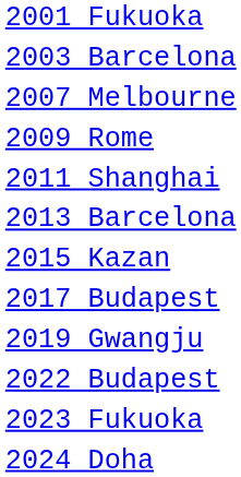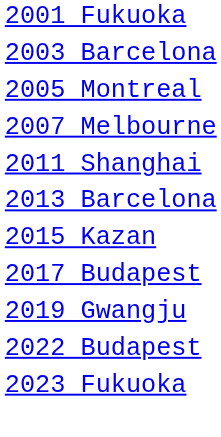 <table>
 <tr>
 <td><a href='#'>2001 Fukuoka</a></td>
 <td></td>
 <td></td>
 <td></td>
 </tr>
 <tr>
 <td><a href='#'>2003 Barcelona</a></td>
 <td></td>
 <td></td>
 <td></td>
 </tr>
 <tr>
-<td><a href='#'>2007 Melbourne</a></td>
+<td><a href='#'>2005 Montreal</a></td>
 <td></td>
 <td></td>
 <td></td>
 </tr>
 <tr>
-<td><a href='#'>2009 Rome</a></td>
+<td><a href='#'>2007 Melbourne</a></td>
 <td></td>
 <td></td>
 <td></td>
 </tr>
 <tr>
 <td><a href='#'>2011 Shanghai</a></td>
 <td></td>
 <td></td>
 <td></td>
 </tr>
 <tr>
 <td><a href='#'>2013 Barcelona</a></td>
 <td></td>
 <td></td>
 <td></td>
 </tr>
 <tr>
 <td rowspan=2><a href='#'>2015 Kazan</a></td>
 <td rowspan=2></td>
 <td rowspan=2></td>
 <td></td>
 </tr>
 <tr>
 <td></td>
 </tr>
 <tr>
 <td><a href='#'>2017 Budapest</a></td>
 <td></td>
 <td></td>
 <td></td>
 </tr>
 <tr>
 <td><a href='#'>2019 Gwangju</a></td>
 <td></td>
 <td></td>
 <td></td>
 </tr>
 <tr>
 <td><a href='#'>2022 Budapest</a></td>
 <td></td>
 <td></td>
 <td></td>
 </tr>
 <tr>
 <td><a href='#'>2023 Fukuoka</a></td>
 <td></td>
 <td></td>
 <td></td>
 </tr>
-<tr>
-<td><a href='#'>2024 Doha</a></td>
-<td></td>
-<td></td>
-<td></td>
-</tr>
 </table>
